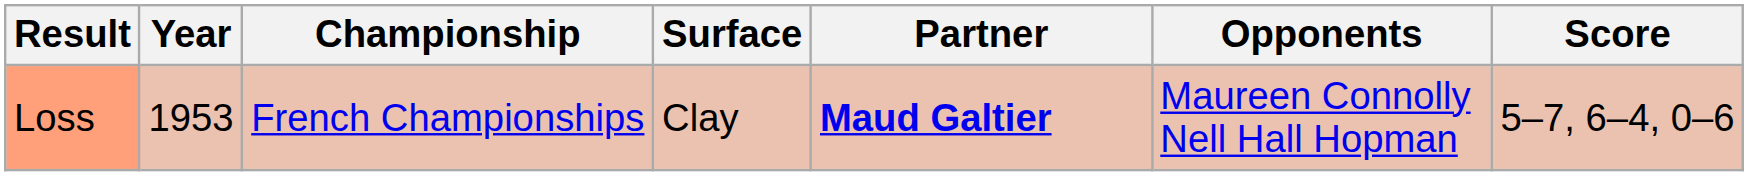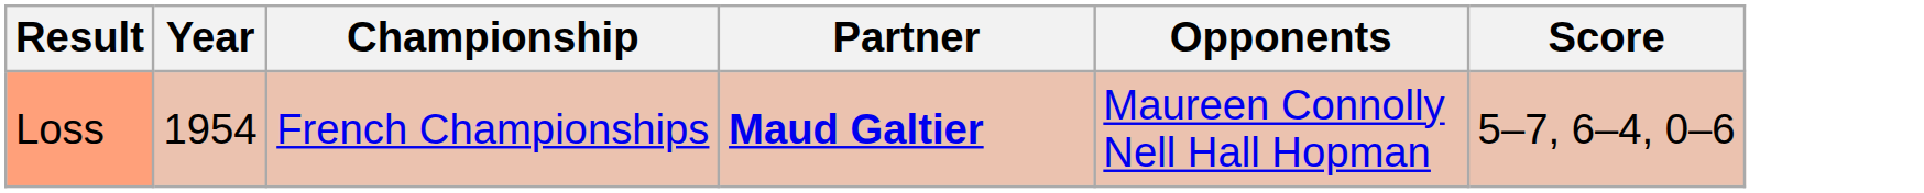 <table class="sortable wikitable">
 <tr>
 <th>Result</th>
 <th>Year</th>
 <th>Championship</th>
-<th>Surface</th>
 <th style="width:135px">Partner</th>
 <th style="width:135px">Opponents</th>
 <th class="unsortable">Score</th>
 </tr>
 <tr style="background:#ebc2af;">
 <td style="background:#ffa07a;">Loss</td>
-<td>1953</td>
+<td>1954</td>
 <td><a href='#'>French Championships</a></td>
-<td>Clay</td>
 <td><strong> <a href='#'>Maud Galtier</a></strong></td>
 <td> <a href='#'>Maureen Connolly</a> <br>  <a href='#'>Nell Hall Hopman</a></td>
 <td>5–7, 6–4, 0–6</td>
 </tr>
 </table>
